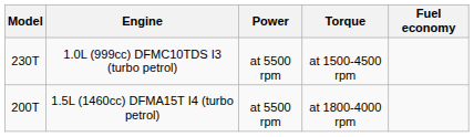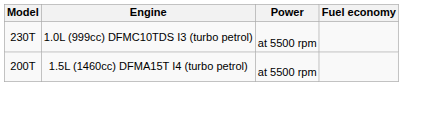 <table class="wikitable sortable" style="text-align: center;">
 <tr>
 <th>Model</th>
 <th>Engine</th>
 <th>Power</th>
-<th>Torque</th>
 <th>Fuel economy</th>
 </tr>
 <tr>
 <td>230T</td>
 <td rowspan="1">1.0L (999cc) DFMC10TDS I3 (turbo petrol)</td>
 <td> <br> at 5500 rpm</td>
-<td> <br> at 1500-4500 rpm</td>
 <td></td>
 </tr>
 <tr>
 <td>200T</td>
 <td rowspan="1">1.5L (1460cc) DFMA15T I4 (turbo petrol)</td>
 <td> <br> at 5500 rpm</td>
-<td> <br> at 1800-4000 rpm</td>
 <td></td>
 </tr>
 </table>
